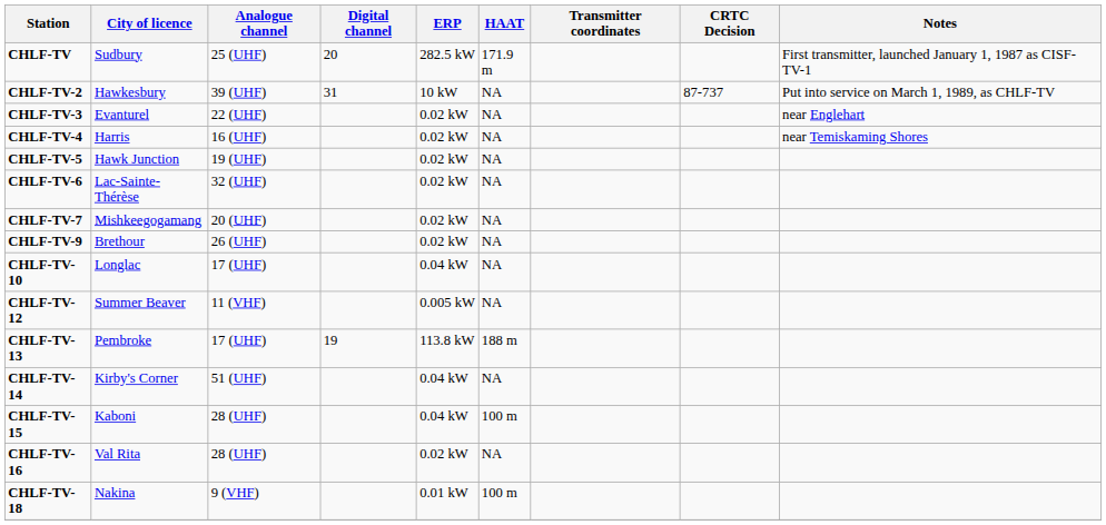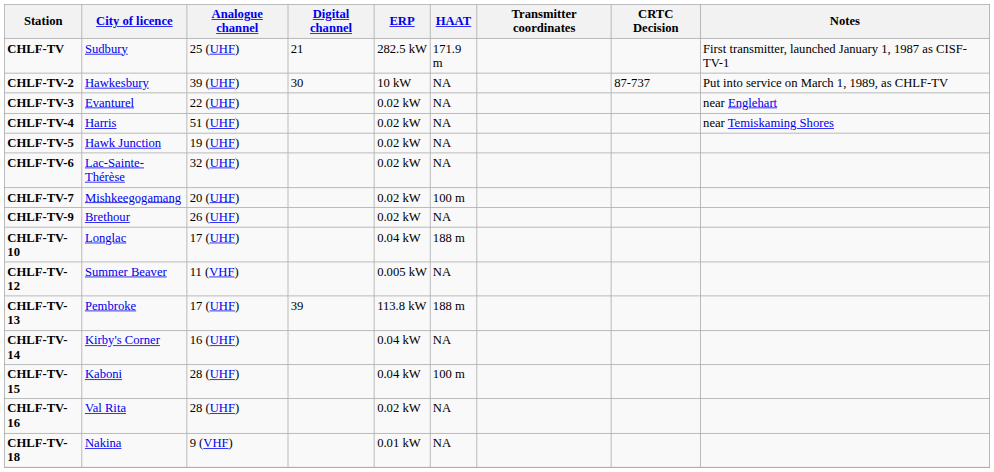 <table class="wikitable">
 <tr>
 <th>Station</th>
 <th><a href='#'>City of licence</a></th>
 <th><a href='#'>Analogue channel</a></th>
 <th><a href='#'>Digital channel</a></th>
 <th><a href='#'>ERP</a></th>
 <th><a href='#'>HAAT</a></th>
 <th>Transmitter coordinates</th>
 <th>CRTC Decision</th>
 <th>Notes</th>
 </tr>
 <tr style="vertical-align: top; text-align: left;">
 <td><strong>CHLF-TV</strong></td>
 <td><a href='#'>Sudbury</a></td>
 <td>25 (<a href='#'>UHF</a>)</td>
-<td>20</td>
+<td>21</td>
 <td>282.5 kW</td>
 <td>171.9 m</td>
 <td></td>
 <td></td>
 <td>First transmitter, launched January 1, 1987 as CISF-TV-1</td>
 </tr>
 <tr style="vertical-align: top; text-align: left;">
 <td><strong>CHLF-TV-2</strong></td>
 <td><a href='#'>Hawkesbury</a></td>
 <td>39 (<a href='#'>UHF</a>)</td>
-<td>31</td>
+<td>30</td>
 <td>10 kW</td>
 <td>NA</td>
 <td></td>
 <td>87-737</td>
 <td>Put into service on March 1, 1989, as CHLF-TV</td>
 </tr>
 <tr style="vertical-align: top; text-align: left;">
 <td><strong>CHLF-TV-3</strong></td>
 <td><a href='#'>Evanturel</a></td>
 <td>22 (<a href='#'>UHF</a>)</td>
 <td></td>
 <td>0.02 kW</td>
 <td>NA</td>
 <td></td>
 <td></td>
 <td>near <a href='#'>Englehart</a></td>
 </tr>
 <tr style="vertical-align: top; text-align: left;">
 <td><strong>CHLF-TV-4</strong></td>
 <td><a href='#'>Harris</a></td>
-<td>16 (<a href='#'>UHF</a>)</td>
+<td>51 (<a href='#'>UHF</a>)</td>
 <td></td>
 <td>0.02 kW</td>
 <td>NA</td>
 <td></td>
 <td></td>
 <td>near <a href='#'>Temiskaming Shores</a></td>
 </tr>
 <tr style="vertical-align: top; text-align: left;">
 <td><strong>CHLF-TV-5</strong></td>
 <td><a href='#'>Hawk Junction</a></td>
 <td>19 (<a href='#'>UHF</a>)</td>
 <td></td>
 <td>0.02 kW</td>
 <td>NA</td>
 <td></td>
 <td></td>
 <td></td>
 </tr>
 <tr style="vertical-align: top; text-align: left;">
 <td><strong>CHLF-TV-6</strong></td>
 <td><a href='#'>Lac-Sainte-Thérèse</a></td>
 <td>32 (<a href='#'>UHF</a>)</td>
 <td></td>
 <td>0.02 kW</td>
 <td>NA</td>
 <td></td>
 <td></td>
 <td></td>
 </tr>
 <tr style="vertical-align: top; text-align: left;">
 <td><strong>CHLF-TV-7</strong></td>
 <td><a href='#'>Mishkeegogamang</a></td>
 <td>20 (<a href='#'>UHF</a>)</td>
 <td></td>
 <td>0.02 kW</td>
-<td>NA</td>
+<td>100 m</td>
 <td></td>
 <td></td>
 <td></td>
 </tr>
 <tr style="vertical-align: top; text-align: left;">
 <td><strong>CHLF-TV-9</strong></td>
 <td><a href='#'>Brethour</a></td>
 <td>26 (<a href='#'>UHF</a>)</td>
 <td></td>
 <td>0.02 kW</td>
 <td>NA</td>
 <td></td>
 <td></td>
 <td></td>
 </tr>
 <tr style="vertical-align: top; text-align: left;">
 <td><strong>CHLF-TV-10</strong></td>
 <td><a href='#'>Longlac</a></td>
 <td>17 (<a href='#'>UHF</a>)</td>
 <td></td>
 <td>0.04 kW</td>
-<td>NA</td>
+<td>188 m</td>
 <td></td>
 <td></td>
 <td></td>
 </tr>
 <tr style="vertical-align: top; text-align: left;">
 <td><strong>CHLF-TV-12</strong></td>
 <td><a href='#'>Summer Beaver</a></td>
 <td>11 (<a href='#'>VHF</a>)</td>
 <td></td>
 <td>0.005 kW</td>
 <td>NA</td>
 <td></td>
 <td></td>
 <td></td>
 </tr>
 <tr style="vertical-align: top; text-align: left;">
 <td><strong>CHLF-TV-13</strong></td>
 <td><a href='#'>Pembroke</a></td>
 <td>17 (<a href='#'>UHF</a>)</td>
-<td>19</td>
+<td>39</td>
 <td>113.8 kW</td>
 <td>188 m</td>
 <td></td>
 <td></td>
 <td></td>
 </tr>
 <tr style="vertical-align: top; text-align: left;">
 <td><strong>CHLF-TV-14</strong></td>
 <td><a href='#'>Kirby's Corner</a></td>
-<td>51 (<a href='#'>UHF</a>)</td>
+<td>16 (<a href='#'>UHF</a>)</td>
 <td></td>
 <td>0.04 kW</td>
 <td>NA</td>
 <td></td>
 <td></td>
 <td></td>
 </tr>
 <tr style="vertical-align: top; text-align: left;">
 <td><strong>CHLF-TV-15</strong></td>
 <td><a href='#'>Kaboni</a></td>
 <td>28 (<a href='#'>UHF</a>)</td>
 <td></td>
 <td>0.04 kW</td>
 <td>100 m</td>
 <td></td>
 <td></td>
 <td></td>
 </tr>
 <tr style="vertical-align: top; text-align: left;">
 <td><strong>CHLF-TV-16</strong></td>
 <td><a href='#'>Val Rita</a></td>
 <td>28 (<a href='#'>UHF</a>)</td>
 <td></td>
 <td>0.02 kW</td>
 <td>NA</td>
 <td></td>
 <td></td>
 <td></td>
 </tr>
 <tr style="vertical-align: top; text-align: left;">
 <td><strong>CHLF-TV-18</strong></td>
 <td><a href='#'>Nakina</a></td>
 <td>9 (<a href='#'>VHF</a>)</td>
 <td></td>
 <td>0.01 kW</td>
-<td>100 m</td>
+<td>NA</td>
 <td></td>
 <td></td>
 <td></td>
 </tr>
 <tr style="vertical-align: top; text-align: left;">
 </tr>
 </table>
